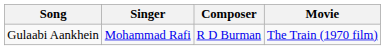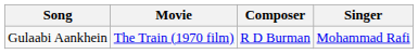 <table class="wikitable">
 <tr>
 <th>Song</th>
+<th>Movie</th>
+<th>Composer</th>
 <th>Singer</th>
-<th>Composer</th>
-<th>Movie</th>
 </tr>
 <tr>
 <td>Gulaabi Aankhein</td>
+<td><a href='#'>The Train (1970 film)</a></td>
+<td><a href='#'>R D Burman</a></td>
 <td><a href='#'>Mohammad Rafi</a></td>
-<td><a href='#'>R D Burman</a></td>
-<td><a href='#'>The Train (1970 film)</a></td>
 </tr>
 </table>
